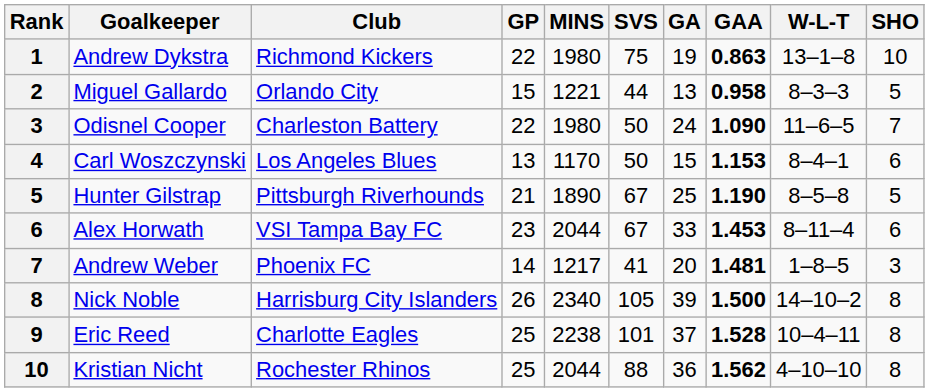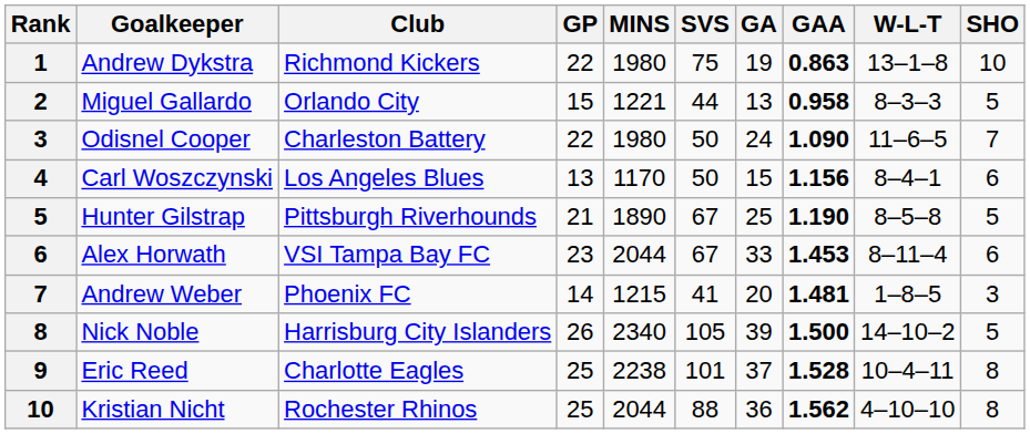 <table class="wikitable sortable">
 <tr>
 <th>Rank</th>
 <th>Goalkeeper</th>
 <th>Club</th>
 <th>GP</th>
 <th>MINS</th>
 <th>SVS</th>
 <th>GA</th>
 <th>GAA</th>
 <th>W-L-T</th>
 <th>SHO</th>
 </tr>
 <tr>
 <th align=center>1</th>
 <td> <a href='#'>Andrew Dykstra</a></td>
 <td><a href='#'>Richmond Kickers</a></td>
 <td align=center>22</td>
 <td align=center>1980</td>
 <td align=center>75</td>
 <td align=center>19</td>
 <td align=center><strong>0.863</strong></td>
 <td align=center>13–1–8</td>
 <td align=center>10</td>
 </tr>
 <tr>
 <th align=center>2</th>
 <td> <a href='#'>Miguel Gallardo</a></td>
 <td><a href='#'>Orlando City</a></td>
 <td align=center>15</td>
 <td align=center>1221</td>
 <td align=center>44</td>
 <td align=center>13</td>
 <td align=center><strong>0.958</strong></td>
 <td align=center>8–3–3</td>
 <td align=center>5</td>
 </tr>
 <tr>
 <th align=center>3</th>
 <td> <a href='#'>Odisnel Cooper</a></td>
 <td><a href='#'>Charleston Battery</a></td>
 <td align=center>22</td>
 <td align=center>1980</td>
 <td align=center>50</td>
 <td align=center>24</td>
 <td align=center><strong>1.090</strong></td>
 <td align=center>11–6–5</td>
 <td align=center>7</td>
 </tr>
 <tr>
 <th align=center>4</th>
 <td> <a href='#'>Carl Woszczynski</a></td>
 <td><a href='#'>Los Angeles Blues</a></td>
 <td align=center>13</td>
 <td align=center>1170</td>
 <td align=center>50</td>
 <td align=center>15</td>
-<td align=center><strong>1.153</strong></td>
+<td align=center><strong>1.156</strong></td>
 <td align=center>8–4–1</td>
 <td align=center>6</td>
 </tr>
 <tr>
 <th align=center>5</th>
 <td> <a href='#'>Hunter Gilstrap</a></td>
 <td><a href='#'>Pittsburgh Riverhounds</a></td>
 <td align=center>21</td>
 <td align=center>1890</td>
 <td align=center>67</td>
 <td align=center>25</td>
 <td align=center><strong>1.190</strong></td>
 <td align=center>8–5–8</td>
 <td align=center>5</td>
 </tr>
 <tr>
 <th align=center>6</th>
 <td> <a href='#'>Alex Horwath</a></td>
 <td><a href='#'>VSI Tampa Bay FC</a></td>
 <td align=center>23</td>
 <td align=center>2044</td>
 <td align=center>67</td>
 <td align=center>33</td>
 <td align=center><strong>1.453</strong></td>
 <td align=center>8–11–4</td>
 <td align=center>6</td>
 </tr>
 <tr>
 <th align=center>7</th>
 <td> <a href='#'>Andrew Weber</a></td>
 <td><a href='#'>Phoenix FC</a></td>
 <td align=center>14</td>
-<td align=center>1217</td>
+<td align=center>1215</td>
 <td align=center>41</td>
 <td align=center>20</td>
 <td align=center><strong>1.481</strong></td>
 <td align=center>1–8–5</td>
 <td align=center>3</td>
 </tr>
 <tr>
 <th align=center>8</th>
 <td> <a href='#'>Nick Noble</a></td>
 <td><a href='#'>Harrisburg City Islanders</a></td>
 <td align=center>26</td>
 <td align=center>2340</td>
 <td align=center>105</td>
 <td align=center>39</td>
 <td align=center><strong>1.500</strong></td>
 <td align=center>14–10–2</td>
-<td align=center>8</td>
+<td align=center>5</td>
 </tr>
 <tr>
 <th align=center>9</th>
 <td> <a href='#'>Eric Reed</a></td>
 <td><a href='#'>Charlotte Eagles</a></td>
 <td align=center>25</td>
 <td align=center>2238</td>
 <td align=center>101</td>
 <td align=center>37</td>
 <td align=center><strong>1.528</strong></td>
 <td align=center>10–4–11</td>
 <td align=center>8</td>
 </tr>
 <tr>
 <th align=center>10</th>
 <td> <a href='#'>Kristian Nicht</a></td>
 <td><a href='#'>Rochester Rhinos</a></td>
 <td align=center>25</td>
 <td align=center>2044</td>
 <td align=center>88</td>
 <td align=center>36</td>
 <td align=center><strong>1.562</strong></td>
 <td align=center>4–10–10</td>
 <td align=center>8</td>
 </tr>
 </table>
